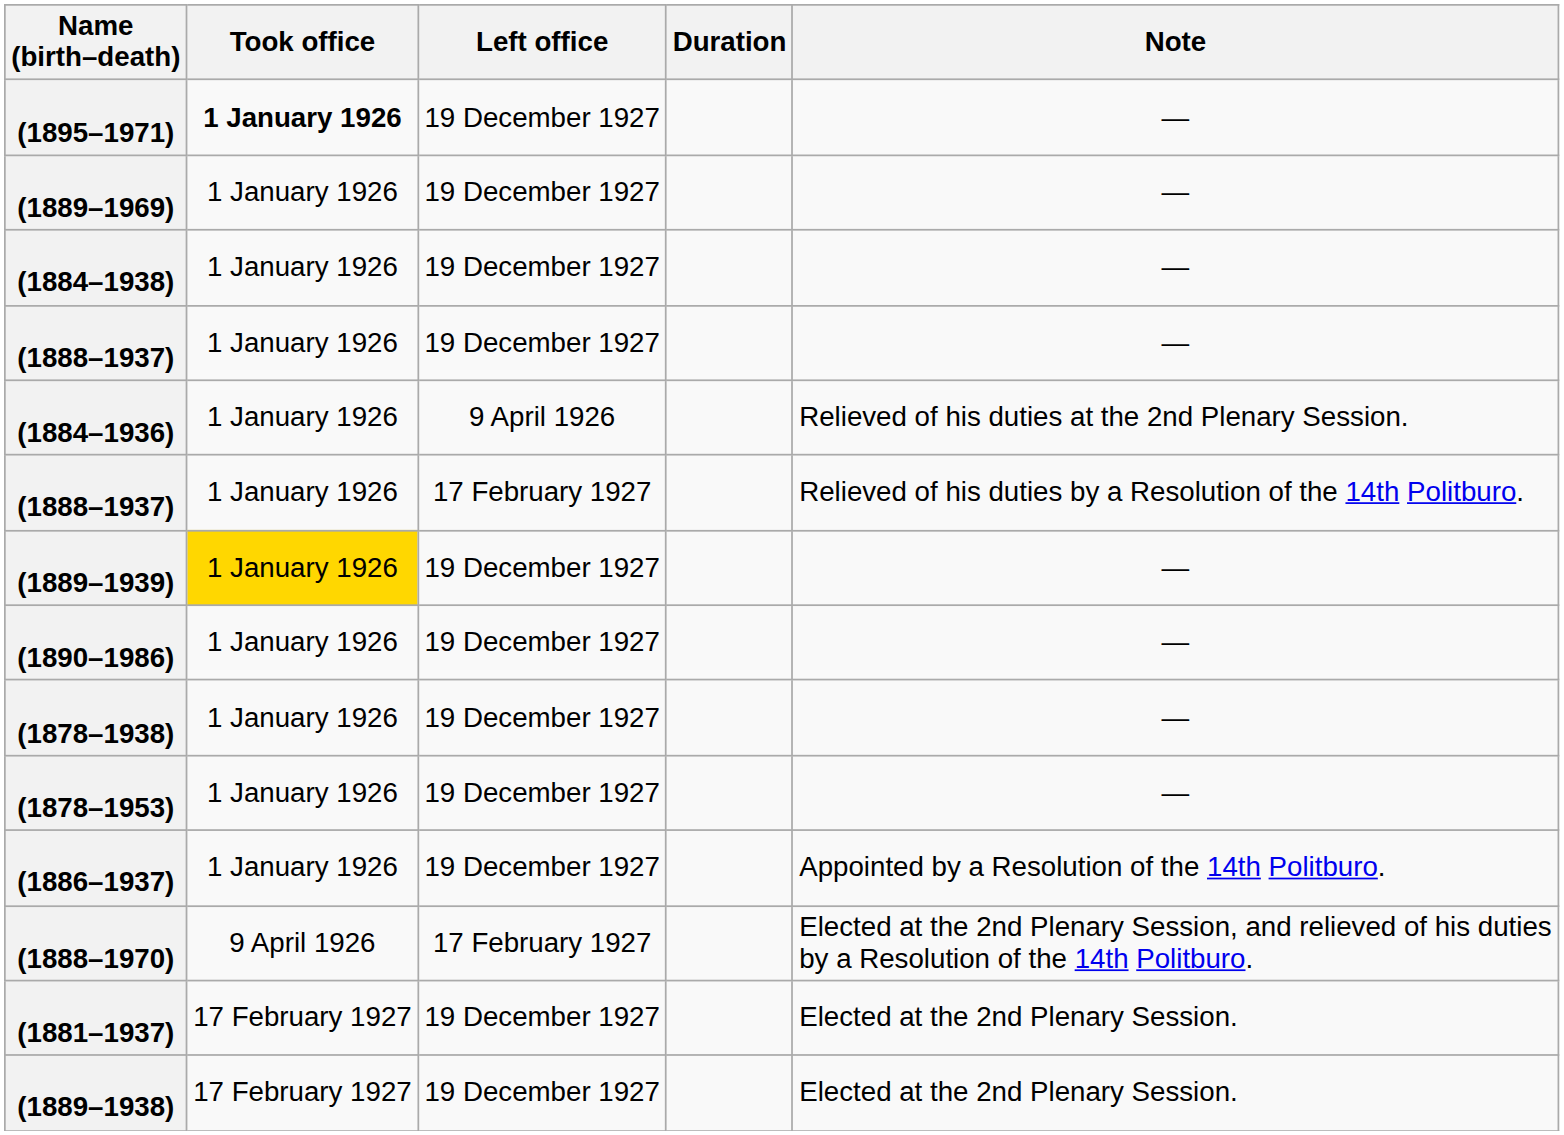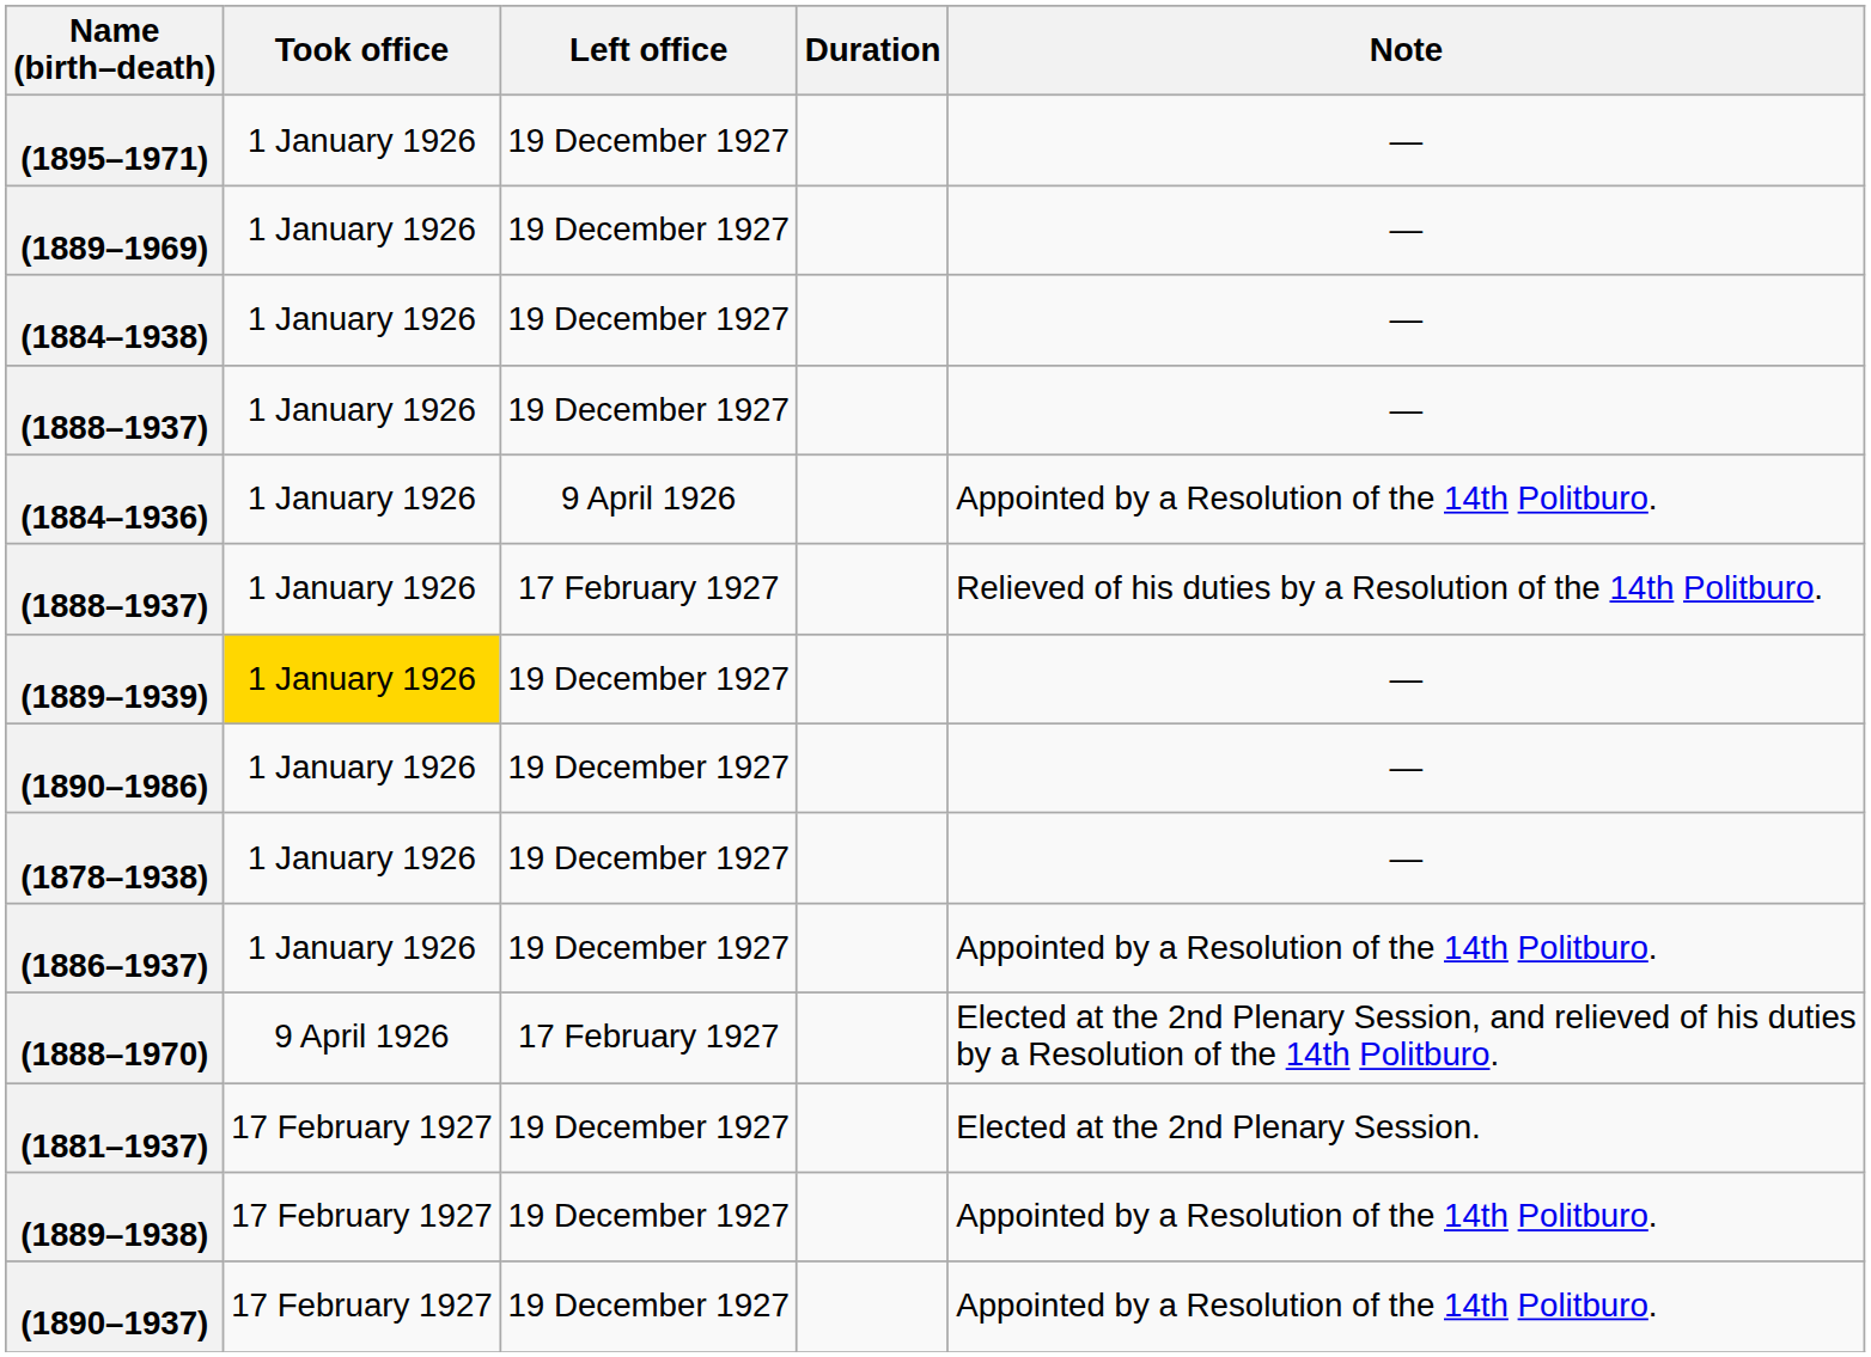 <table class="wikitable plainrowheaders sortable" style="text-align:center;" border="1">
 <tr>
 <th scope="col">Name<br>(birth–death)</th>
 <th scope="col">Took office</th>
 <th scope="col">Left office</th>
 <th scope="col">Duration</th>
 <th scope="col">Note</th>
 </tr>
 <tr>
 <th scope="row"><br>(1895–1971)</th>
-<td><strong>1 January 1926</strong></td>
+<td>1 January 1926</td>
 <td>19 December 1927</td>
 <td></td>
 <td>—</td>
 </tr>
 <tr>
 <th scope="row"><br>(1889–1969)</th>
 <td>1 January 1926</td>
 <td>19 December 1927</td>
 <td></td>
 <td>—</td>
 </tr>
 <tr>
 <th scope="row"><br>(1884–1938)</th>
 <td>1 January 1926</td>
 <td>19 December 1927</td>
 <td></td>
 <td>—</td>
 </tr>
 <tr>
 <th scope="row"><br>(1888–1937)</th>
 <td>1 January 1926</td>
 <td>19 December 1927</td>
 <td></td>
 <td>—</td>
 </tr>
 <tr>
 <th scope="row"><br>(1884–1936)</th>
 <td>1 January 1926</td>
 <td>9 April 1926</td>
 <td></td>
-<td align="left">Relieved of his duties at the 2nd Plenary Session.</td>
+<td align="left">Appointed by a Resolution of the <a href='#'>14th</a> <a href='#'>Politburo</a>.</td>
 </tr>
 <tr>
 <th scope="row"><br>(1888–1937)</th>
 <td>1 January 1926</td>
 <td>17 February 1927</td>
 <td></td>
 <td align="left">Relieved of his duties by a Resolution of the <a href='#'>14th</a> <a href='#'>Politburo</a>.</td>
 </tr>
 <tr>
 <th scope="row"><br>(1889–1939)</th>
 <td style="background: gold;">1 January 1926</td>
 <td>19 December 1927</td>
 <td></td>
 <td>—</td>
 </tr>
 <tr>
 <th scope="row"><br>(1890–1986)</th>
 <td>1 January 1926</td>
 <td>19 December 1927</td>
 <td></td>
 <td>—</td>
 </tr>
 <tr>
 <th scope="row"><br>(1878–1938)</th>
-<td>1 January 1926</td>
-<td>19 December 1927</td>
-<td></td>
-<td>—</td>
-</tr>
-<tr>
-<th scope="row"><br>(1878–1953)</th>
 <td>1 January 1926</td>
 <td>19 December 1927</td>
 <td></td>
 <td>—</td>
 </tr>
 <tr>
 <th scope="row"><br>(1886–1937)</th>
 <td>1 January 1926</td>
 <td>19 December 1927</td>
 <td></td>
 <td align="left">Appointed by a Resolution of the <a href='#'>14th</a> <a href='#'>Politburo</a>.</td>
 </tr>
 <tr>
 <th scope="row"><br>(1888–1970)</th>
 <td>9 April 1926</td>
 <td>17 February 1927</td>
 <td></td>
 <td align="left">Elected at the 2nd Plenary Session, and relieved of his duties<br>by a Resolution of the <a href='#'>14th</a> <a href='#'>Politburo</a>.</td>
 </tr>
 <tr>
 <th scope="row"><br>(1881–1937)</th>
 <td>17 February 1927</td>
 <td>19 December 1927</td>
 <td></td>
 <td align="left">Elected at the 2nd Plenary Session.</td>
 </tr>
 <tr>
 <th scope="row"><br>(1889–1938)</th>
 <td>17 February 1927</td>
 <td>19 December 1927</td>
 <td></td>
-<td align="left">Elected at the 2nd Plenary Session.</td>
+<td align="left">Appointed by a Resolution of the <a href='#'>14th</a> <a href='#'>Politburo</a>.</td>
+</tr>
+<tr>
+<th scope="row"><br>(1890–1937)</th>
+<td>17 February 1927</td>
+<td>19 December 1927</td>
+<td></td>
+<td align="left">Appointed by a Resolution of the <a href='#'>14th</a> <a href='#'>Politburo</a>.</td>
 </tr>
 </table>
